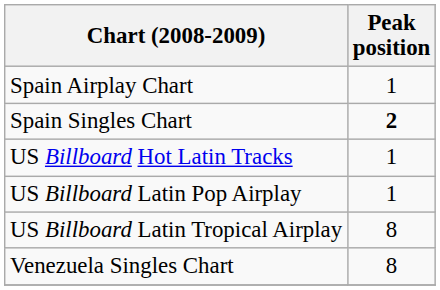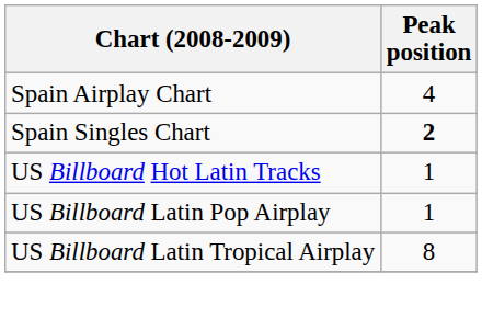 <table class="wikitable">
 <tr>
 <th>Chart (2008-2009)</th>
 <th>Peak<br>position</th>
 </tr>
 <tr>
 <td>Spain Airplay Chart </td>
-<td align="center">1</td>
+<td align="center">4</td>
 </tr>
 <tr>
 <td>Spain Singles Chart</td>
 <td align="center"><strong>2</strong></td>
 </tr>
 <tr>
 <td>US <a href='#'><em>Billboard</em></a> <a href='#'>Hot Latin Tracks</a></td>
 <td align="center">1</td>
 </tr>
 <tr>
 <td>US <em>Billboard</em> Latin Pop Airplay </td>
 <td align="center">1</td>
 </tr>
 <tr>
 <td>US <em>Billboard</em> Latin Tropical Airplay </td>
 <td align="center">8</td>
 </tr>
 <tr>
-<td>Venezuela Singles Chart </td>
-<td align="center">8</td>
-</tr>
-<tr>
 </tr>
 </table>
